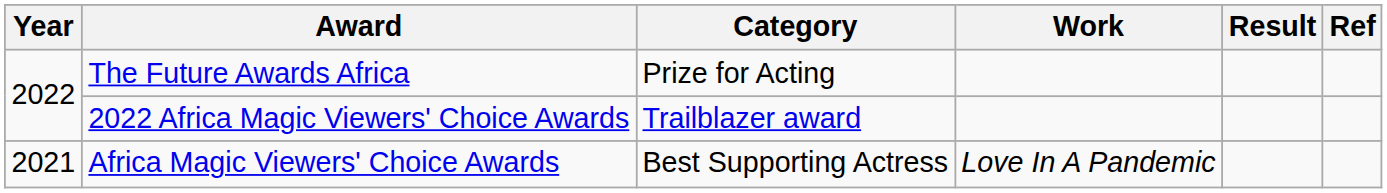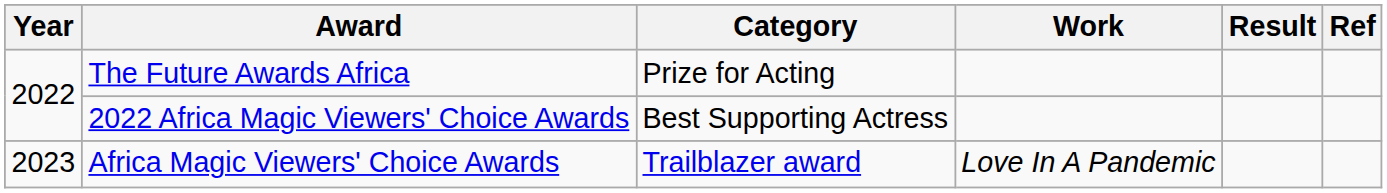 <table class="wikitable">
 <tr>
 <th>Year</th>
 <th>Award</th>
 <th>Category</th>
 <th>Work</th>
 <th>Result</th>
 <th>Ref</th>
 </tr>
 <tr>
 <td rowspan="2">2022</td>
 <td><a href='#'>The Future Awards Africa</a></td>
 <td>Prize for Acting</td>
 <td></td>
 <td></td>
 <td></td>
 </tr>
 <tr>
 <td><a href='#'>2022 Africa Magic Viewers' Choice Awards</a></td>
-<td><a href='#'>Trailblazer award</a></td>
+<td>Best Supporting Actress</td>
 <td></td>
 <td></td>
 <td><em></em></td>
 </tr>
 <tr>
-<td>2021</td>
+<td>2023</td>
 <td><a href='#'>Africa Magic Viewers' Choice Awards</a></td>
-<td>Best Supporting Actress</td>
+<td><a href='#'>Trailblazer award</a></td>
 <td><em>Love In A Pandemic</em></td>
 <td></td>
 <td></td>
 </tr>
 </table>
